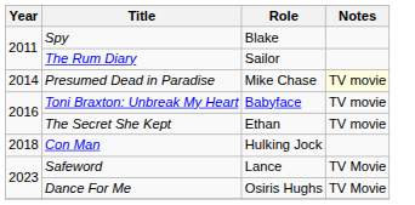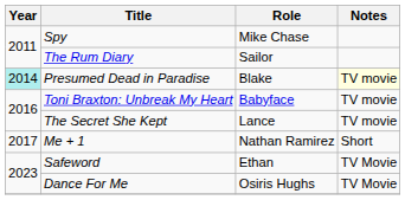 <table class="wikitable">
 <tr>
 <th>Year</th>
 <th>Title</th>
 <th>Role</th>
 <th>Notes</th>
 </tr>
 <tr>
 <td rowspan="2">2011</td>
 <td><em>Spy</em></td>
-<td>Blake</td>
+<td>Mike Chase</td>
 <td></td>
 </tr>
 <tr>
 <td><em><a href='#'>The Rum Diary</a></em></td>
 <td>Sailor</td>
 <td></td>
 </tr>
 <tr>
-<td>2014</td>
+<td style="background: paleturquoise;">2014</td>
 <td><em>Presumed Dead in Paradise</em></td>
-<td>Mike Chase</td>
+<td>Blake</td>
 <td style="background: lightyellow;">TV movie</td>
 </tr>
 <tr>
 <td rowspan="2">2016</td>
 <td><em><a href='#'>Toni Braxton: Unbreak My Heart</a></em></td>
 <td><a href='#'>Babyface</a></td>
 <td>TV movie</td>
 </tr>
 <tr>
 <td><em>The Secret She Kept</em></td>
-<td>Ethan</td>
+<td>Lance</td>
 <td>TV movie</td>
 </tr>
 <tr>
-<td>2018</td>
-<td><em><a href='#'>Con Man</a></em></td>
-<td>Hulking Jock</td>
-<td></td>
+<td>2017</td>
+<td><em>Me + 1</em></td>
+<td>Nathan Ramirez</td>
+<td>Short</td>
 </tr>
 <tr>
 <td rowspan="2">2023</td>
 <td><em>Safeword</em></td>
-<td>Lance</td>
+<td>Ethan</td>
 <td>TV Movie</td>
 </tr>
 <tr>
 <td><em>Dance For Me</em></td>
 <td>Osiris Hughs</td>
 <td>TV Movie</td>
 </tr>
 <tr>
 </tr>
 </table>
